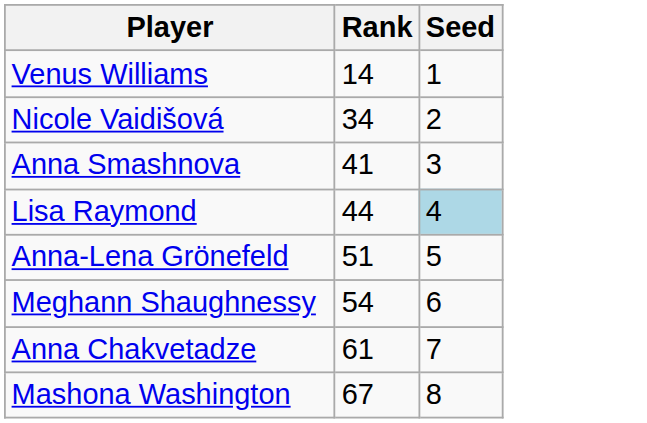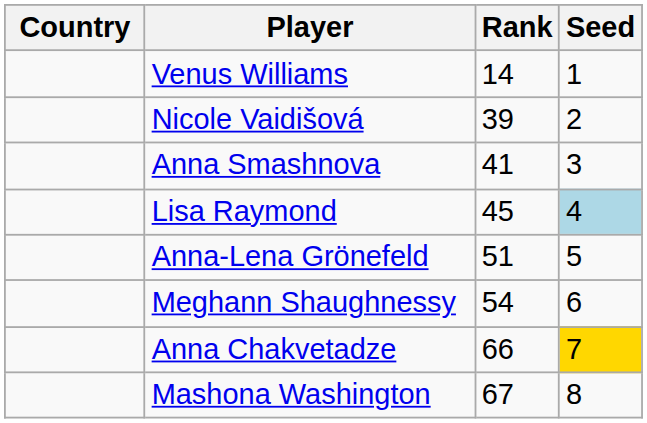 <table class="sortable wikitable">
 <tr>
+<th width="70">Country</th>
 <th width="175">Player</th>
 <th>Rank</th>
 <th>Seed</th>
 </tr>
 <tr>
+<td></td>
 <td><a href='#'>Venus Williams</a></td>
 <td>14</td>
 <td>1</td>
 </tr>
 <tr>
+<td></td>
 <td><a href='#'>Nicole Vaidišová</a></td>
-<td>34</td>
+<td>39</td>
 <td>2</td>
 </tr>
 <tr>
+<td></td>
 <td><a href='#'>Anna Smashnova</a></td>
 <td>41</td>
 <td>3</td>
 </tr>
 <tr>
+<td></td>
 <td><a href='#'>Lisa Raymond</a></td>
-<td>44</td>
+<td>45</td>
 <td style="background: lightblue;">4</td>
 </tr>
 <tr>
+<td></td>
 <td><a href='#'>Anna-Lena Grönefeld</a></td>
 <td>51</td>
 <td>5</td>
 </tr>
 <tr>
+<td></td>
 <td><a href='#'>Meghann Shaughnessy</a></td>
 <td>54</td>
 <td>6</td>
 </tr>
 <tr>
+<td></td>
 <td><a href='#'>Anna Chakvetadze</a></td>
-<td>61</td>
-<td>7</td>
+<td>66</td>
+<td style="background: gold;">7</td>
 </tr>
 <tr>
+<td></td>
 <td><a href='#'>Mashona Washington</a></td>
 <td>67</td>
 <td>8</td>
 </tr>
 </table>
